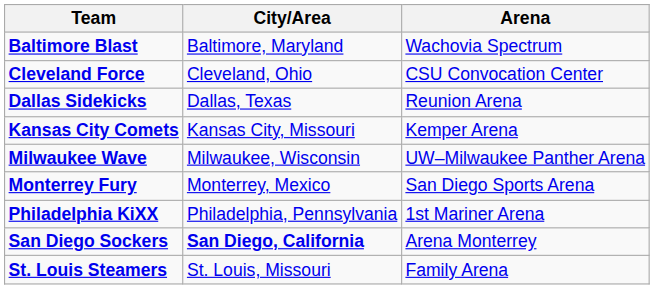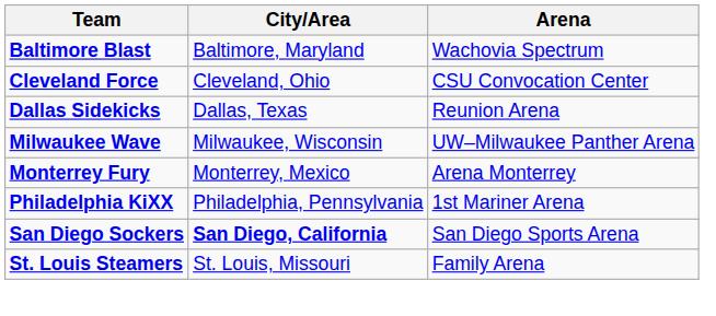 <table class="wikitable">
 <tr>
 <th>Team</th>
 <th>City/Area</th>
 <th>Arena</th>
 </tr>
 <tr>
 <td><strong><a href='#'>Baltimore Blast</a></strong></td>
 <td><a href='#'>Baltimore, Maryland</a></td>
 <td><a href='#'>Wachovia Spectrum</a></td>
 </tr>
 <tr>
 <td><strong><a href='#'>Cleveland Force</a></strong></td>
 <td><a href='#'>Cleveland, Ohio</a></td>
 <td><a href='#'>CSU Convocation Center</a></td>
 </tr>
 <tr>
 <td><strong><a href='#'>Dallas Sidekicks</a></strong></td>
 <td><a href='#'>Dallas, Texas</a></td>
 <td><a href='#'>Reunion Arena</a></td>
 </tr>
 <tr>
-<td><strong><a href='#'>Kansas City Comets</a></strong></td>
-<td><a href='#'>Kansas City, Missouri</a></td>
-<td><a href='#'>Kemper Arena</a></td>
-</tr>
-<tr>
 <td><strong><a href='#'>Milwaukee Wave</a></strong></td>
 <td><a href='#'>Milwaukee, Wisconsin</a></td>
 <td><a href='#'>UW–Milwaukee Panther Arena</a></td>
 </tr>
 <tr>
 <td><strong><a href='#'>Monterrey Fury</a></strong></td>
 <td><a href='#'>Monterrey, Mexico</a></td>
-<td><a href='#'>San Diego Sports Arena</a></td>
+<td><a href='#'>Arena Monterrey</a></td>
 </tr>
 <tr>
 <td><strong><a href='#'>Philadelphia KiXX</a></strong></td>
 <td><a href='#'>Philadelphia, Pennsylvania</a></td>
 <td><a href='#'>1st Mariner Arena</a></td>
 </tr>
 <tr>
 <td><strong><a href='#'>San Diego Sockers</a></strong></td>
 <td><strong><a href='#'>San Diego, California</a></strong></td>
-<td><a href='#'>Arena Monterrey</a></td>
+<td><a href='#'>San Diego Sports Arena</a></td>
 </tr>
 <tr>
 <td><strong><a href='#'>St. Louis Steamers</a></strong></td>
 <td><a href='#'>St. Louis, Missouri</a></td>
 <td><a href='#'>Family Arena</a></td>
 </tr>
 </table>
